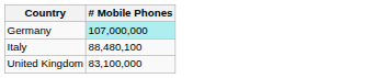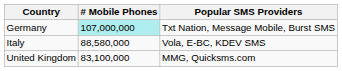 <table class="wikitable">
 <tr>
 <th>Country</th>
 <th># Mobile Phones</th>
+<th>Popular SMS Providers</th>
 </tr>
 <tr>
 <td>Germany</td>
 <td style="background: paleturquoise;">107,000,000</td>
+<td>Txt Nation, Message Mobile, Burst SMS</td>
 </tr>
 <tr>
 <td>Italy</td>
-<td>88,480,100</td>
+<td>88,580,000</td>
+<td>Vola, E-BC, KDEV SMS</td>
 </tr>
 <tr>
 <td>United Kingdom</td>
 <td>83,100,000</td>
+<td>MMG, Quicksms.com</td>
 </tr>
 </table>
